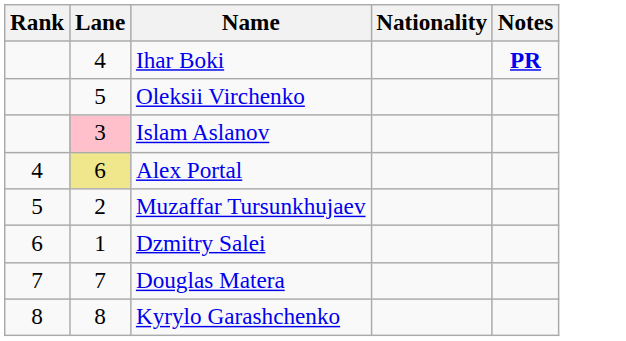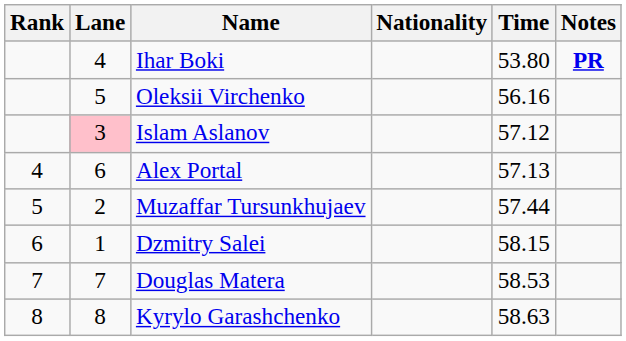 <table class="wikitable sortable" style="text-align:center">
 <tr>
 <th>Rank</th>
 <th>Lane</th>
 <th>Name</th>
 <th>Nationality</th>
+<th>Time</th>
 <th>Notes</th>
 </tr>
 <tr>
 <td></td>
 <td>4</td>
 <td align=left><a href='#'>Ihar Boki</a></td>
 <td align=left></td>
+<td>53.80</td>
 <td><strong><a href='#'>PR</a></strong></td>
 </tr>
 <tr>
 <td></td>
 <td>5</td>
 <td align=left><a href='#'>Oleksii Virchenko</a></td>
 <td align=left></td>
+<td>56.16</td>
 <td></td>
 </tr>
 <tr>
 <td></td>
 <td style="background: pink;">3</td>
 <td align=left><a href='#'>Islam Aslanov</a></td>
 <td align=left></td>
+<td>57.12</td>
 <td></td>
 </tr>
 <tr>
 <td>4</td>
-<td style="background: khaki;">6</td>
+<td>6</td>
 <td align=left><a href='#'>Alex Portal</a></td>
 <td align=left></td>
+<td>57.13</td>
 <td></td>
 </tr>
 <tr>
 <td>5</td>
 <td>2</td>
 <td align=left><a href='#'>Muzaffar Tursunkhujaev</a></td>
 <td align=left></td>
+<td>57.44</td>
 <td></td>
 </tr>
 <tr>
 <td>6</td>
 <td>1</td>
 <td align=left><a href='#'>Dzmitry Salei</a></td>
 <td align=left></td>
+<td>58.15</td>
 <td></td>
 </tr>
 <tr>
 <td>7</td>
 <td>7</td>
 <td align=left><a href='#'>Douglas Matera</a></td>
 <td align=left></td>
+<td>58.53</td>
 <td></td>
 </tr>
 <tr>
 <td>8</td>
 <td>8</td>
 <td align=left><a href='#'>Kyrylo Garashchenko</a></td>
 <td align=left></td>
+<td>58.63</td>
 <td></td>
 </tr>
 </table>
